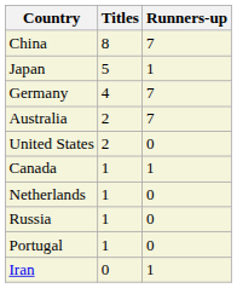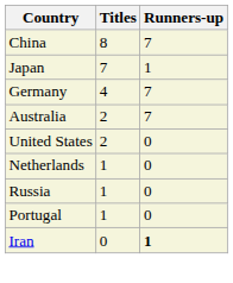 <table class="wikitable sortable">
 <tr>
 <th bgcolor=#11ACD32>Country</th>
 <th bgcolor=#11ACD32>Titles</th>
 <th bgcolor=#11ACD32>Runners-up</th>
 </tr>
 <tr --- bgcolor=#f5f5dc>
 <td> China</td>
 <td>8</td>
 <td>7</td>
 </tr>
 <tr --- bgcolor=#f5f5dc>
 <td> Japan</td>
-<td>5</td>
+<td>7</td>
 <td>1</td>
 </tr>
 <tr --- bgcolor=#f5f5dc>
 <td> Germany</td>
 <td>4</td>
 <td>7</td>
 </tr>
 <tr --- bgcolor=#f5f5dc>
 <td> Australia</td>
 <td>2</td>
 <td>7</td>
 </tr>
 <tr --- bgcolor=#f5f5dc>
 <td> United States</td>
 <td>2</td>
 <td>0</td>
-</tr>
-<tr --- bgcolor=#f5f5dc>
-<td> Canada</td>
-<td>1</td>
-<td>1</td>
 </tr>
 <tr --- bgcolor=#f5f5dc>
 <td> Netherlands</td>
 <td>1</td>
 <td>0</td>
 </tr>
 <tr --- bgcolor=#f5f5dc>
 <td> Russia</td>
 <td>1</td>
 <td>0</td>
 </tr>
 <tr --- bgcolor=#f5f5dc>
 <td> Portugal</td>
 <td>1</td>
 <td>0</td>
 </tr>
 <tr --- bgcolor=#f5f5dc>
 <td> <a href='#'>Iran</a></td>
 <td>0</td>
-<td>1</td>
+<td><strong>1</strong></td>
 </tr>
 </table>
